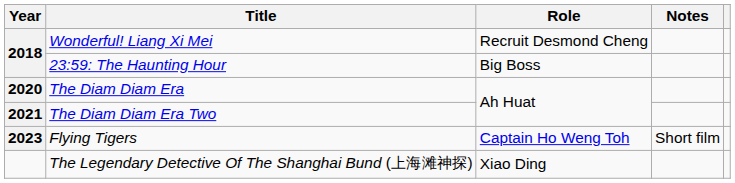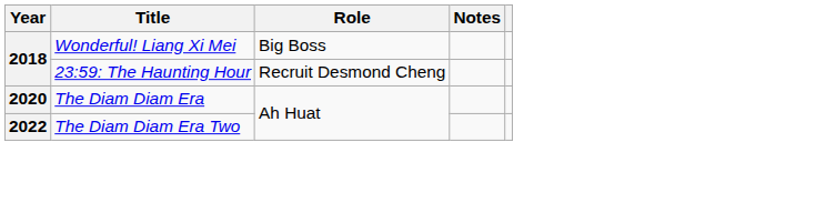 <table class="wikitable sortable plainrowheaders">
 <tr>
 <th scope="col">Year</th>
 <th scope="col">Title</th>
 <th scope="col">Role</th>
 <th scope="col" class="unsortable">Notes</th>
 <th scope="col" class="unsortable"></th>
 </tr>
 <tr>
 <th scope="row" rowspan="2">2018</th>
 <td><em><a href='#'>Wonderful! Liang Xi Mei</a></em></td>
-<td>Recruit Desmond Cheng</td>
+<td>Big Boss</td>
 <td></td>
 <td></td>
 </tr>
 <tr>
 <td><em><a href='#'>23:59: The Haunting Hour</a></em></td>
-<td>Big Boss</td>
+<td>Recruit Desmond Cheng</td>
 <td></td>
 <td></td>
 </tr>
 <tr>
 <th scope="row">2020</th>
 <td><em><a href='#'>The Diam Diam Era</a></em></td>
 <td rowspan="2">Ah Huat</td>
 <td></td>
 <td></td>
 </tr>
 <tr>
-<th scope="row">2021</th>
+<th scope="row">2022</th>
 <td><em><a href='#'>The Diam Diam Era Two</a></em></td>
 <td></td>
 </tr>
-<tr>
-<th scope="row">2023</th>
-<td><em>Flying Tigers</em></td>
-<td><a href='#'>Captain Ho Weng Toh</a></td>
-<td>Short film</td>
-<td></td>
-</tr>
-<tr>
-<td></td>
-<td><em>The Legendary Detective Of The Shanghai Bund</em> (上海滩神探)</td>
-<td>Xiao Ding</td>
-<td></td>
-<td></td>
-</tr>
 </table>
